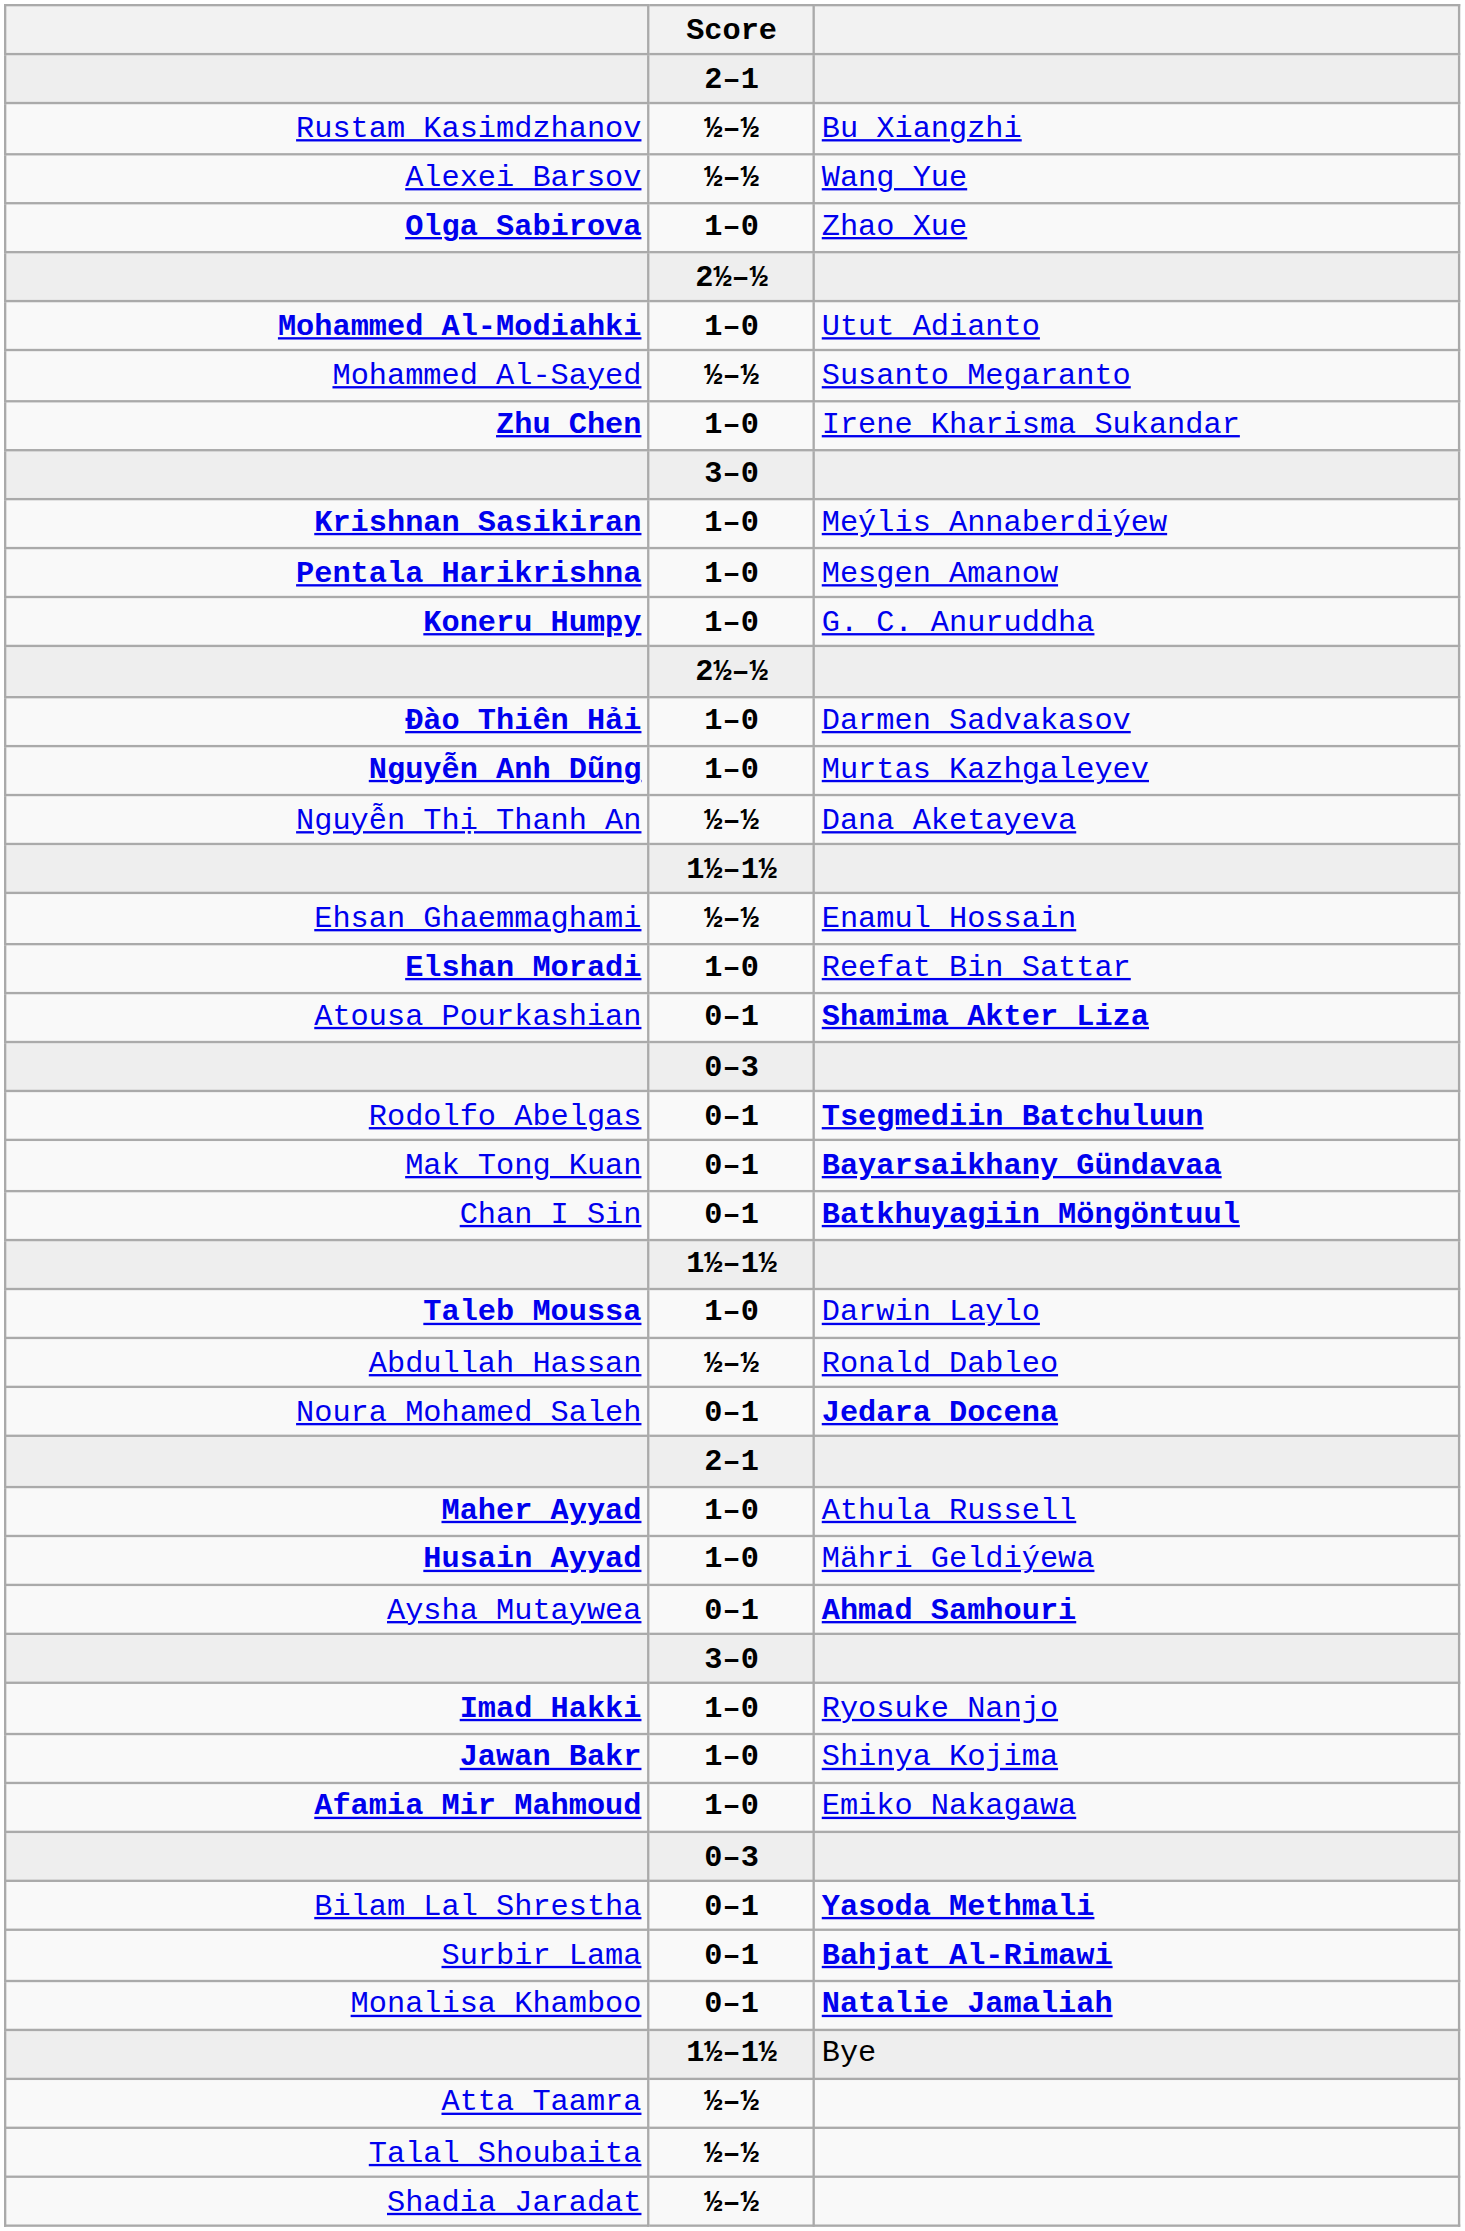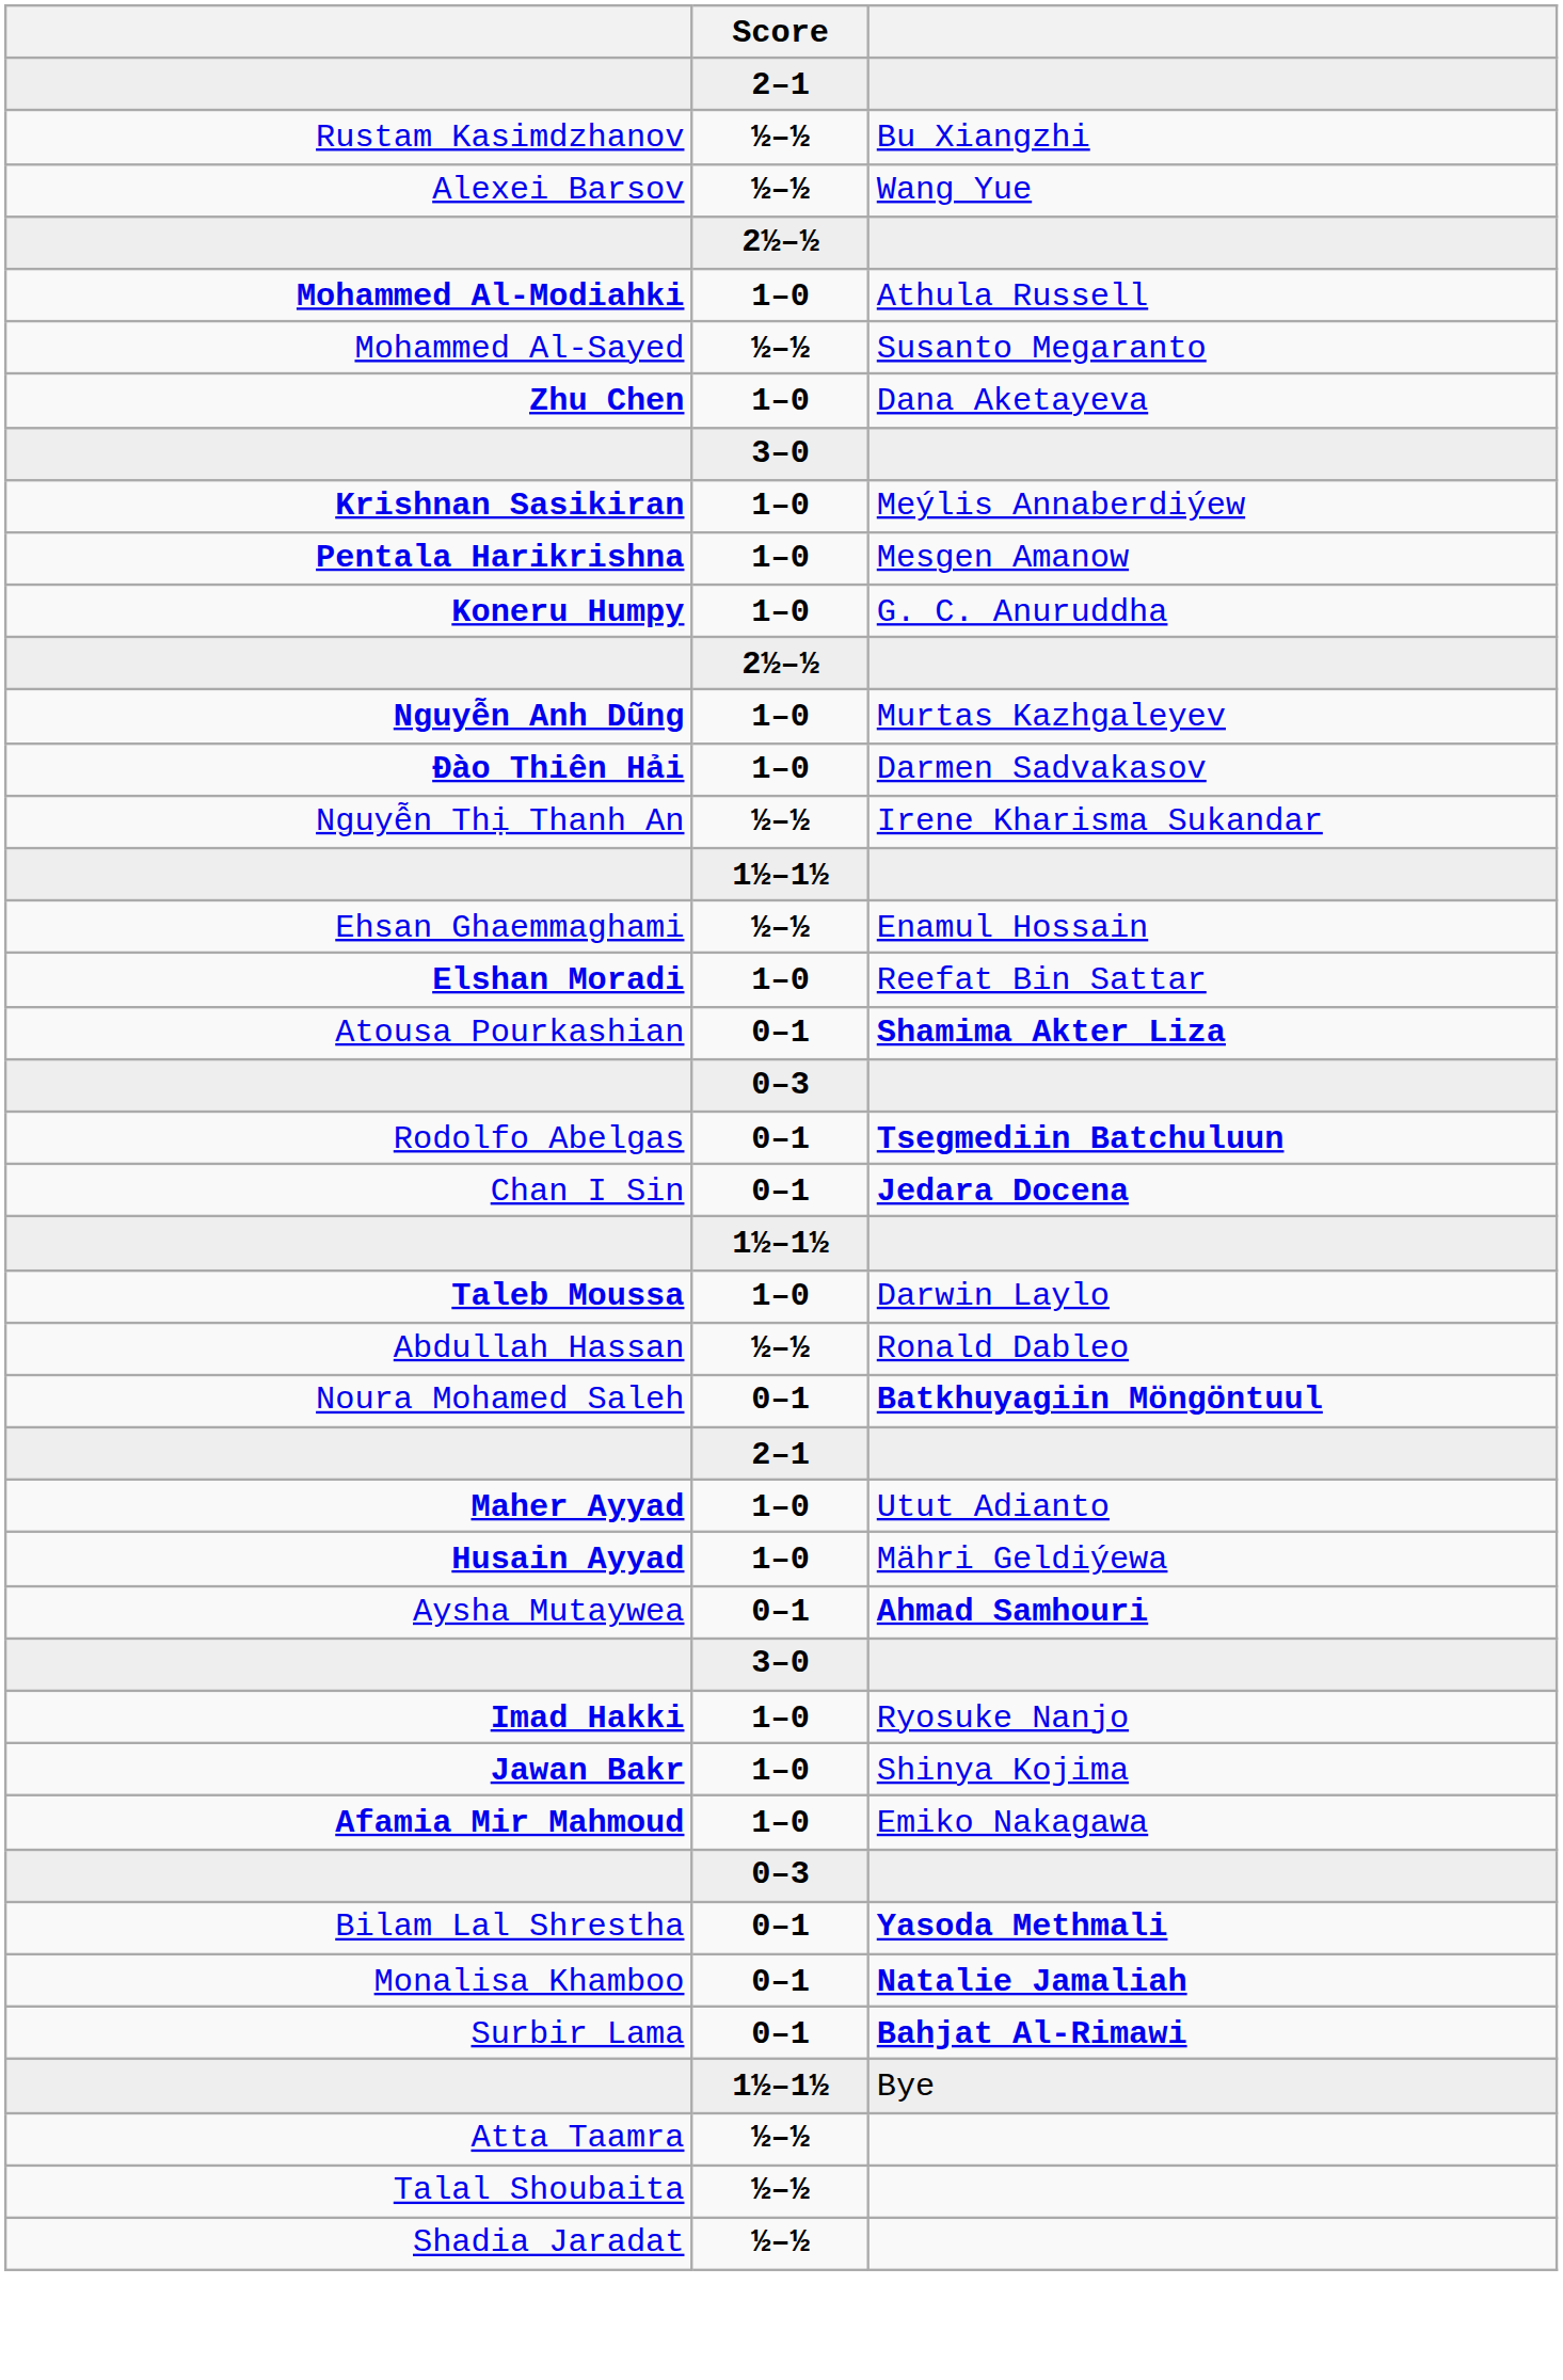 <table class="wikitable" style="text-align: center;">
 <tr>
 <th align="right" width="270"></th>
 <th width="65">Score</th>
 <th align="left" width="270"></th>
 </tr>
 <tr style="background:#eeeeee;">
 <td align=right><strong></strong></td>
 <td align=center><strong>2–1</strong></td>
 <td align=left></td>
 </tr>
 <tr>
 <td align=right><a href='#'>Rustam Kasimdzhanov</a></td>
 <td align=center><strong>½–½</strong></td>
 <td align=left><a href='#'>Bu Xiangzhi</a></td>
 </tr>
 <tr>
 <td align=right><a href='#'>Alexei Barsov</a></td>
 <td align=center><strong>½–½</strong></td>
 <td align=left><a href='#'>Wang Yue</a></td>
 </tr>
-<tr>
-<td align=right><strong><a href='#'>Olga Sabirova</a></strong></td>
-<td align=center><strong>1–0</strong></td>
-<td align=left><a href='#'>Zhao Xue</a></td>
-</tr>
 <tr style="background:#eeeeee;">
 <td align=right><strong></strong></td>
 <td align=center><strong>2½–½</strong></td>
 <td align=left></td>
 </tr>
 <tr>
 <td align=right><strong><a href='#'>Mohammed Al-Modiahki</a></strong></td>
 <td align=center><strong>1–0</strong></td>
-<td align=left><a href='#'>Utut Adianto</a></td>
+<td align=left><a href='#'>Athula Russell</a></td>
 </tr>
 <tr>
 <td align=right><a href='#'>Mohammed Al-Sayed</a></td>
 <td align=center><strong>½–½</strong></td>
 <td align=left><a href='#'>Susanto Megaranto</a></td>
 </tr>
 <tr>
 <td align=right><strong><a href='#'>Zhu Chen</a></strong></td>
 <td align=center><strong>1–0</strong></td>
-<td align=left><a href='#'>Irene Kharisma Sukandar</a></td>
+<td align=left><a href='#'>Dana Aketayeva</a></td>
 </tr>
 <tr style="background:#eeeeee;">
 <td align=right><strong></strong></td>
 <td align=center><strong>3–0</strong></td>
 <td align=left></td>
 </tr>
 <tr>
 <td align=right><strong><a href='#'>Krishnan Sasikiran</a></strong></td>
 <td align=center><strong>1–0</strong></td>
 <td align=left><a href='#'>Meýlis Annaberdiýew</a></td>
 </tr>
 <tr>
 <td align=right><strong><a href='#'>Pentala Harikrishna</a></strong></td>
 <td align=center><strong>1–0</strong></td>
 <td align=left><a href='#'>Mesgen Amanow</a></td>
 </tr>
 <tr>
 <td align=right><strong><a href='#'>Koneru Humpy</a></strong></td>
 <td align=center><strong>1–0</strong></td>
 <td align=left><a href='#'>G. C. Anuruddha</a></td>
 </tr>
 <tr style="background:#eeeeee;">
 <td align=right><strong></strong></td>
 <td align=center><strong>2½–½</strong></td>
 <td align=left></td>
 </tr>
 <tr>
+<td align=right><strong><a href='#'>Nguyễn Anh Dũng</a></strong></td>
+<td align=center><strong>1–0</strong></td>
+<td align=left><a href='#'>Murtas Kazhgaleyev</a></td>
+</tr>
+<tr>
 <td align=right><strong><a href='#'>Đào Thiên Hải</a></strong></td>
 <td align=center><strong>1–0</strong></td>
 <td align=left><a href='#'>Darmen Sadvakasov</a></td>
 </tr>
 <tr>
-<td align=right><strong><a href='#'>Nguyễn Anh Dũng</a></strong></td>
-<td align=center><strong>1–0</strong></td>
-<td align=left><a href='#'>Murtas Kazhgaleyev</a></td>
-</tr>
-<tr>
 <td align=right><a href='#'>Nguyễn Thị Thanh An</a></td>
 <td align=center><strong>½–½</strong></td>
-<td align=left><a href='#'>Dana Aketayeva</a></td>
+<td align=left><a href='#'>Irene Kharisma Sukandar</a></td>
 </tr>
 <tr style="background:#eeeeee;">
 <td align=right></td>
 <td align=center><strong>1½–1½</strong></td>
 <td align=left></td>
 </tr>
 <tr>
 <td align=right><a href='#'>Ehsan Ghaemmaghami</a></td>
 <td align=center><strong>½–½</strong></td>
 <td align=left><a href='#'>Enamul Hossain</a></td>
 </tr>
 <tr>
 <td align=right><strong><a href='#'>Elshan Moradi</a></strong></td>
 <td align=center><strong>1–0</strong></td>
 <td align=left><a href='#'>Reefat Bin Sattar</a></td>
 </tr>
 <tr>
 <td align=right><a href='#'>Atousa Pourkashian</a></td>
 <td align=center><strong>0–1</strong></td>
 <td align=left><strong><a href='#'>Shamima Akter Liza</a></strong></td>
 </tr>
 <tr style="background:#eeeeee;">
 <td align=right></td>
 <td align=center><strong>0–3</strong></td>
 <td align=left><strong></strong></td>
 </tr>
 <tr>
 <td align=right><a href='#'>Rodolfo Abelgas</a></td>
 <td align=center><strong>0–1</strong></td>
 <td align=left><strong><a href='#'>Tsegmediin Batchuluun</a></strong></td>
 </tr>
 <tr>
-<td align=right><a href='#'>Mak Tong Kuan</a></td>
-<td align=center><strong>0–1</strong></td>
-<td align=left><strong><a href='#'>Bayarsaikhany Gündavaa</a></strong></td>
-</tr>
-<tr>
 <td align=right><a href='#'>Chan I Sin</a></td>
 <td align=center><strong>0–1</strong></td>
-<td align=left><strong><a href='#'>Batkhuyagiin Möngöntuul</a></strong></td>
+<td align=left><strong><a href='#'>Jedara Docena</a></strong></td>
 </tr>
 <tr style="background:#eeeeee;">
 <td align=right></td>
 <td align=center><strong>1½–1½</strong></td>
 <td align=left></td>
 </tr>
 <tr>
 <td align=right><strong><a href='#'>Taleb Moussa</a></strong></td>
 <td align=center><strong>1–0</strong></td>
 <td align=left><a href='#'>Darwin Laylo</a></td>
 </tr>
 <tr>
 <td align=right><a href='#'>Abdullah Hassan</a></td>
 <td align=center><strong>½–½</strong></td>
 <td align=left><a href='#'>Ronald Dableo</a></td>
 </tr>
 <tr>
 <td align=right><a href='#'>Noura Mohamed Saleh</a></td>
 <td align=center><strong>0–1</strong></td>
-<td align=left><strong><a href='#'>Jedara Docena</a></strong></td>
+<td align=left><strong><a href='#'>Batkhuyagiin Möngöntuul</a></strong></td>
 </tr>
 <tr style="background:#eeeeee;">
 <td align=right><strong></strong></td>
 <td align=center><strong>2–1</strong></td>
 <td align=left></td>
 </tr>
 <tr>
 <td align=right><strong><a href='#'>Maher Ayyad</a></strong></td>
 <td align=center><strong>1–0</strong></td>
-<td align=left><a href='#'>Athula Russell</a></td>
+<td align=left><a href='#'>Utut Adianto</a></td>
 </tr>
 <tr>
 <td align=right><strong><a href='#'>Husain Ayyad</a></strong></td>
 <td align=center><strong>1–0</strong></td>
 <td align=left><a href='#'>Mähri Geldiýewa</a></td>
 </tr>
 <tr>
 <td align=right><a href='#'>Aysha Mutaywea</a></td>
 <td align=center><strong>0–1</strong></td>
 <td align=left><strong><a href='#'>Ahmad Samhouri</a></strong></td>
 </tr>
 <tr style="background:#eeeeee;">
 <td align=right><strong></strong></td>
 <td align=center><strong>3–0</strong></td>
 <td align=left></td>
 </tr>
 <tr>
 <td align=right><strong><a href='#'>Imad Hakki</a></strong></td>
 <td align=center><strong>1–0</strong></td>
 <td align=left><a href='#'>Ryosuke Nanjo</a></td>
 </tr>
 <tr>
 <td align=right><strong><a href='#'>Jawan Bakr</a></strong></td>
 <td align=center><strong>1–0</strong></td>
 <td align=left><a href='#'>Shinya Kojima</a></td>
 </tr>
 <tr>
 <td align=right><strong><a href='#'>Afamia Mir Mahmoud</a></strong></td>
 <td align=center><strong>1–0</strong></td>
 <td align=left><a href='#'>Emiko Nakagawa</a></td>
 </tr>
 <tr style="background:#eeeeee;">
 <td align=right></td>
 <td align=center><strong>0–3</strong></td>
 <td align=left><strong></strong></td>
 </tr>
 <tr>
 <td align=right><a href='#'>Bilam Lal Shrestha</a></td>
 <td align=center><strong>0–1</strong></td>
 <td align=left><strong><a href='#'>Yasoda Methmali</a></strong></td>
 </tr>
 <tr>
+<td align=right><a href='#'>Monalisa Khamboo</a></td>
+<td align=center><strong>0–1</strong></td>
+<td align=left><strong><a href='#'>Natalie Jamaliah</a></strong></td>
+</tr>
+<tr>
 <td align=right><a href='#'>Surbir Lama</a></td>
 <td align=center><strong>0–1</strong></td>
 <td align=left><strong><a href='#'>Bahjat Al-Rimawi</a></strong></td>
-</tr>
-<tr>
-<td align=right><a href='#'>Monalisa Khamboo</a></td>
-<td align=center><strong>0–1</strong></td>
-<td align=left><strong><a href='#'>Natalie Jamaliah</a></strong></td>
 </tr>
 <tr style="background:#eeeeee;">
 <td align=right></td>
 <td align=center><strong>1½–1½</strong></td>
 <td align=left>Bye</td>
 </tr>
 <tr>
 <td align=right><a href='#'>Atta Taamra</a></td>
 <td align=center><strong>½–½</strong></td>
 <td align=left></td>
 </tr>
 <tr>
 <td align=right><a href='#'>Talal Shoubaita</a></td>
 <td align=center><strong>½–½</strong></td>
 <td align=left></td>
 </tr>
 <tr>
 <td align=right><a href='#'>Shadia Jaradat</a></td>
 <td align=center><strong>½–½</strong></td>
 <td align=left></td>
 </tr>
 </table>
